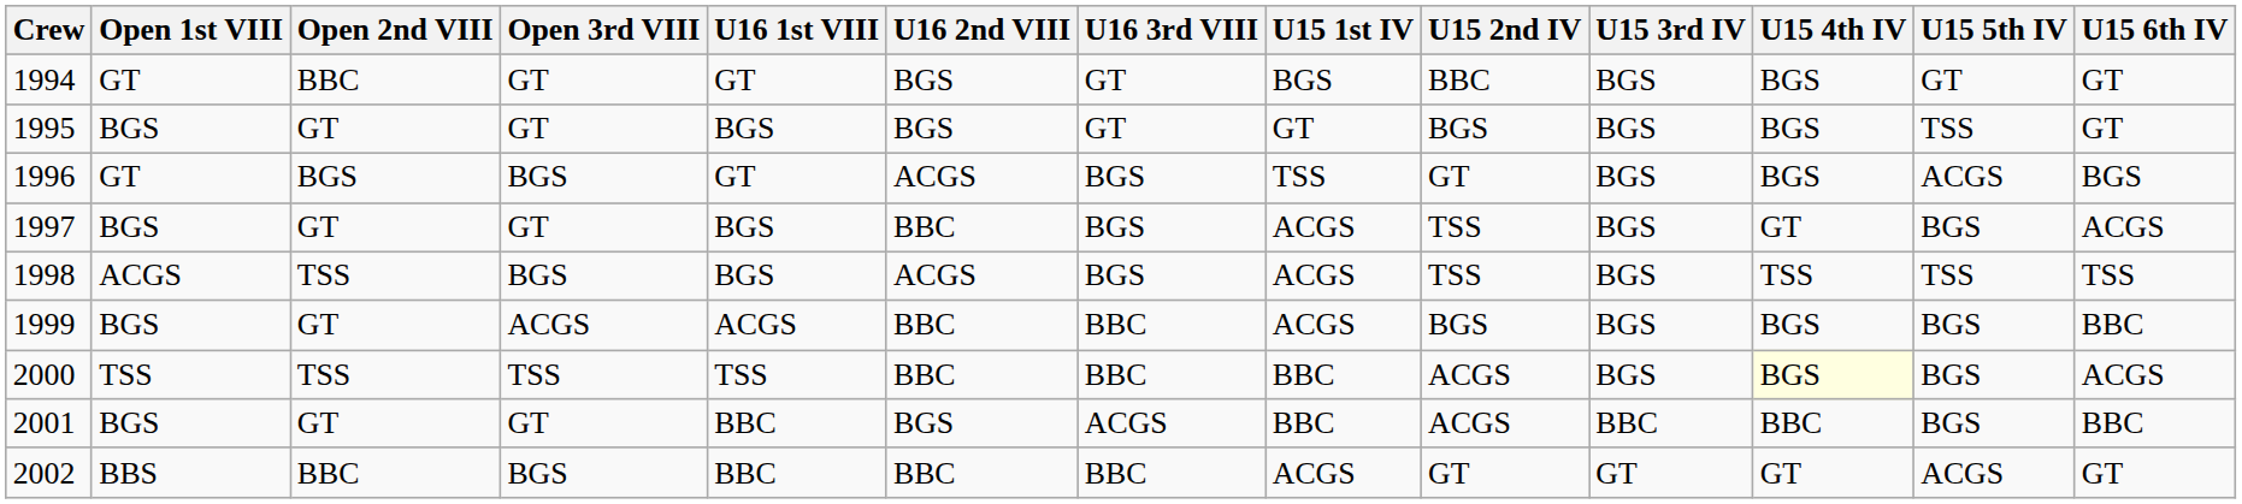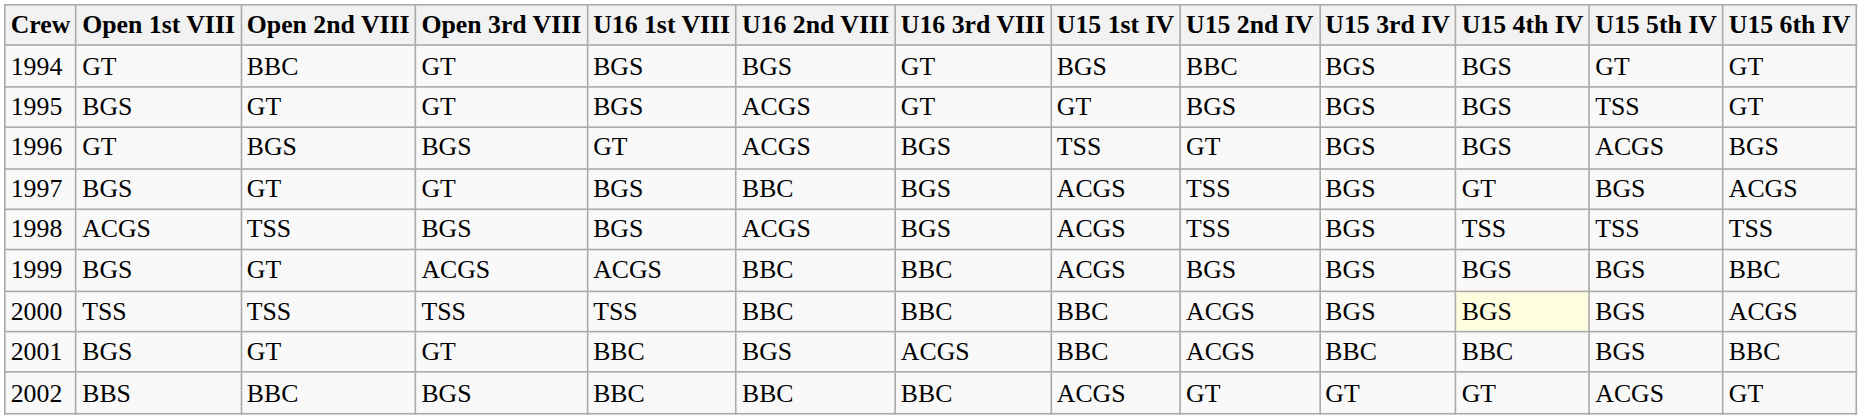 <table class="wikitable sortable">
 <tr>
 <th>Crew</th>
 <th>Open 1st VIII</th>
 <th>Open 2nd VIII</th>
 <th>Open 3rd VIII</th>
 <th>U16 1st VIII</th>
 <th>U16 2nd VIII</th>
 <th>U16 3rd VIII</th>
 <th>U15 1st IV</th>
 <th>U15 2nd IV</th>
 <th>U15 3rd IV</th>
 <th>U15 4th IV</th>
 <th>U15 5th IV</th>
 <th>U15 6th IV</th>
 </tr>
 <tr>
 <td>1994</td>
 <td>GT</td>
 <td>BBC</td>
 <td>GT</td>
-<td>GT</td>
+<td>BGS</td>
 <td>BGS</td>
 <td>GT</td>
 <td>BGS</td>
 <td>BBC</td>
 <td>BGS</td>
 <td>BGS</td>
 <td>GT</td>
 <td>GT</td>
 </tr>
 <tr>
 <td>1995</td>
 <td>BGS</td>
 <td>GT</td>
 <td>GT</td>
 <td>BGS</td>
-<td>BGS</td>
+<td>ACGS</td>
 <td>GT</td>
 <td>GT</td>
 <td>BGS</td>
 <td>BGS</td>
 <td>BGS</td>
 <td>TSS</td>
 <td>GT</td>
 </tr>
 <tr>
 <td>1996</td>
 <td>GT</td>
 <td>BGS</td>
 <td>BGS</td>
 <td>GT</td>
 <td>ACGS</td>
 <td>BGS</td>
 <td>TSS</td>
 <td>GT</td>
 <td>BGS</td>
 <td>BGS</td>
 <td>ACGS</td>
 <td>BGS</td>
 </tr>
 <tr>
 <td>1997</td>
 <td>BGS</td>
 <td>GT</td>
 <td>GT</td>
 <td>BGS</td>
 <td>BBC</td>
 <td>BGS</td>
 <td>ACGS</td>
 <td>TSS</td>
 <td>BGS</td>
 <td>GT</td>
 <td>BGS</td>
 <td>ACGS</td>
 </tr>
 <tr>
 <td>1998</td>
 <td>ACGS</td>
 <td>TSS</td>
 <td>BGS</td>
 <td>BGS</td>
 <td>ACGS</td>
 <td>BGS</td>
 <td>ACGS</td>
 <td>TSS</td>
 <td>BGS</td>
 <td>TSS</td>
 <td>TSS</td>
 <td>TSS</td>
 </tr>
 <tr>
 <td>1999</td>
 <td>BGS</td>
 <td>GT</td>
 <td>ACGS</td>
 <td>ACGS</td>
 <td>BBC</td>
 <td>BBC</td>
 <td>ACGS</td>
 <td>BGS</td>
 <td>BGS</td>
 <td>BGS</td>
 <td>BGS</td>
 <td>BBC</td>
 </tr>
 <tr>
 <td>2000</td>
 <td>TSS</td>
 <td>TSS</td>
 <td>TSS</td>
 <td>TSS</td>
 <td>BBC</td>
 <td>BBC</td>
 <td>BBC</td>
 <td>ACGS</td>
 <td>BGS</td>
 <td style="background: lightyellow;">BGS</td>
 <td>BGS</td>
 <td>ACGS</td>
 </tr>
 <tr>
 <td>2001</td>
 <td>BGS</td>
 <td>GT</td>
 <td>GT</td>
 <td>BBC</td>
 <td>BGS</td>
 <td>ACGS</td>
 <td>BBC</td>
 <td>ACGS</td>
 <td>BBC</td>
 <td>BBC</td>
 <td>BGS</td>
 <td>BBC</td>
 </tr>
 <tr>
 <td>2002</td>
 <td>BBS</td>
 <td>BBC</td>
 <td>BGS</td>
 <td>BBC</td>
 <td>BBC</td>
 <td>BBC</td>
 <td>ACGS</td>
 <td>GT</td>
 <td>GT</td>
 <td>GT</td>
 <td>ACGS</td>
 <td>GT</td>
 </tr>
 </table>
